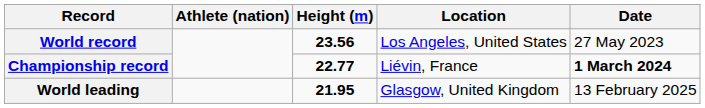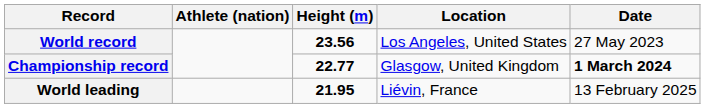 <table class="wikitable">
 <tr>
 <th scope="col">Record</th>
 <th scope="col">Athlete (nation)</th>
 <th scope="col">Height (<a href='#'>m</a>)</th>
 <th scope="col">Location</th>
 <th scope="col">Date</th>
 </tr>
 <tr>
 <th scope="row"><a href='#'>World record</a></th>
 <td rowspan="2"></td>
 <td align="center"><strong>23.56</strong></td>
 <td><a href='#'>Los Angeles</a>, United States</td>
 <td>27 May 2023</td>
 </tr>
 <tr>
 <th scope="row"><a href='#'>Championship record</a></th>
 <td align="center"><strong>22.77</strong></td>
-<td><a href='#'>Liévin</a>, France</td>
+<td><a href='#'>Glasgow</a>, United Kingdom</td>
 <td><strong>1 March 2024</strong></td>
 </tr>
 <tr>
 <th scope="row">World leading</th>
 <td></td>
 <td align="center"><strong>21.95</strong></td>
-<td><a href='#'>Glasgow</a>, United Kingdom</td>
+<td><a href='#'>Liévin</a>, France</td>
 <td>13 February 2025</td>
 </tr>
 </table>
